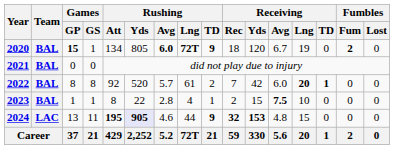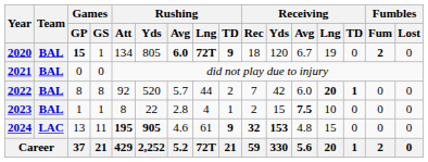 <table class="wikitable" style="text-align:center;">
 <tr>
 <th rowspan="2">Year</th>
 <th rowspan="2">Team</th>
 <th colspan="2">Games</th>
 <th colspan="5">Rushing</th>
 <th colspan="5">Receiving</th>
 <th colspan="2">Fumbles</th>
 </tr>
 <tr>
 <th>GP</th>
 <th>GS</th>
 <th>Att</th>
 <th>Yds</th>
 <th>Avg</th>
 <th>Lng</th>
 <th>TD</th>
 <th>Rec</th>
 <th>Yds</th>
 <th>Avg</th>
 <th>Lng</th>
 <th>TD</th>
 <th>Fum</th>
 <th>Lost</th>
 </tr>
 <tr>
 <th><a href='#'>2020</a></th>
 <th><a href='#'>BAL</a></th>
 <td><strong>15</strong></td>
 <td>1</td>
 <td>134</td>
 <td>805</td>
 <td><strong>6.0</strong></td>
 <td><strong>72T</strong></td>
 <td><strong>9</strong></td>
 <td>18</td>
 <td>120</td>
 <td>6.7</td>
 <td>19</td>
 <td>0</td>
 <td><strong>2</strong></td>
 <td>0</td>
 </tr>
 <tr>
 <th><a href='#'>2021</a></th>
 <th><a href='#'>BAL</a></th>
 <td>0</td>
 <td>0</td>
 <td colspan="12"><em>did not play due to injury</em></td>
 </tr>
 <tr>
 <th><a href='#'>2022</a></th>
 <th><a href='#'>BAL</a></th>
 <td>8</td>
 <td>8</td>
 <td>92</td>
 <td>520</td>
 <td>5.7</td>
-<td>61</td>
+<td>44</td>
 <td>2</td>
 <td>7</td>
 <td>42</td>
 <td>6.0</td>
 <td><strong>20</strong></td>
 <td><strong>1</strong></td>
 <td>0</td>
 <td>0</td>
 </tr>
 <tr>
 <th><a href='#'>2023</a></th>
 <th><a href='#'>BAL</a></th>
 <td>1</td>
 <td>1</td>
 <td>8</td>
 <td>22</td>
 <td>2.8</td>
 <td>4</td>
 <td>1</td>
 <td>2</td>
 <td>15</td>
 <td><strong>7.5</strong></td>
 <td>10</td>
 <td>0</td>
 <td>0</td>
 <td>0</td>
 </tr>
 <tr>
 <th><a href='#'>2024</a></th>
 <th><a href='#'>LAC</a></th>
 <td>13</td>
 <td>11</td>
 <td><strong>195</strong></td>
-<td style="background: lavender;"><strong>905</strong></td>
+<td><strong>905</strong></td>
 <td>4.6</td>
-<td>44</td>
+<td>61</td>
 <td><strong>9</strong></td>
 <td><strong>32</strong></td>
 <td><strong>153</strong></td>
 <td>4.8</td>
 <td>15</td>
 <td>0</td>
 <td>0</td>
 <td>0</td>
 </tr>
 <tr>
 <th colspan="2">Career</th>
 <th>37</th>
 <th>21</th>
 <th>429</th>
 <th>2,252</th>
 <th>5.2</th>
 <th>72T</th>
 <th>21</th>
 <th>59</th>
 <th>330</th>
 <th>5.6</th>
 <th>20</th>
 <th>1</th>
 <th>2</th>
 <th>0</th>
 </tr>
 </table>
